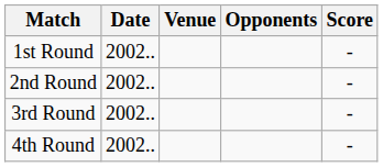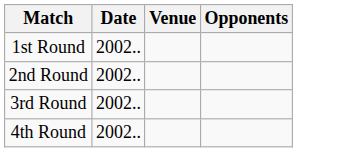 <table class="wikitable" style="text-align:center;">
 <tr>
 <th>Match</th>
 <th>Date</th>
 <th>Venue</th>
 <th>Opponents</th>
-<th>Score</th>
 </tr>
 <tr>
 <td>1st Round</td>
 <td>2002..</td>
 <td><a href='#'></a></td>
 <td><a href='#'></a></td>
-<td>-</td>
 </tr>
 <tr>
 <td>2nd Round</td>
 <td>2002..</td>
 <td><a href='#'></a></td>
 <td><a href='#'></a></td>
-<td>-</td>
 </tr>
 <tr>
 <td>3rd Round</td>
 <td>2002..</td>
 <td><a href='#'></a></td>
 <td><a href='#'></a></td>
-<td>-</td>
 </tr>
 <tr>
 <td>4th Round</td>
 <td>2002..</td>
 <td><a href='#'></a></td>
 <td><a href='#'></a></td>
-<td>-</td>
 </tr>
 </table>
